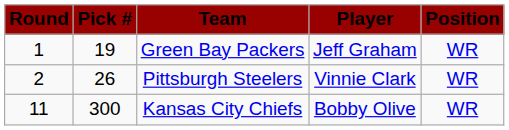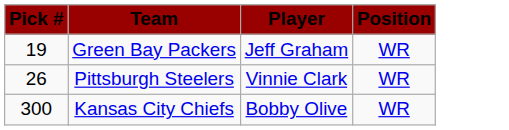 <table class="wikitable" style="text-align:center">
 <tr style="background:#900;">
-<td><strong><span>Round</span></strong></td>
 <td><strong><span>Pick #</span></strong></td>
 <td><strong><span>Team</span></strong></td>
 <td><strong><span>Player</span></strong></td>
 <td><strong><span>Position</span></strong></td>
 </tr>
 <tr>
-<td>1</td>
 <td align=center>19</td>
 <td><a href='#'>Green Bay Packers</a></td>
 <td><a href='#'>Jeff Graham</a></td>
 <td><a href='#'>WR</a></td>
 </tr>
 <tr>
-<td>2</td>
 <td align=center>26</td>
 <td><a href='#'>Pittsburgh Steelers</a></td>
 <td><a href='#'>Vinnie Clark</a></td>
 <td><a href='#'>WR</a></td>
 </tr>
 <tr>
-<td>11</td>
 <td align=center>300</td>
 <td><a href='#'>Kansas City Chiefs</a></td>
 <td><a href='#'>Bobby Olive</a></td>
 <td><a href='#'>WR</a></td>
 </tr>
 </table>
